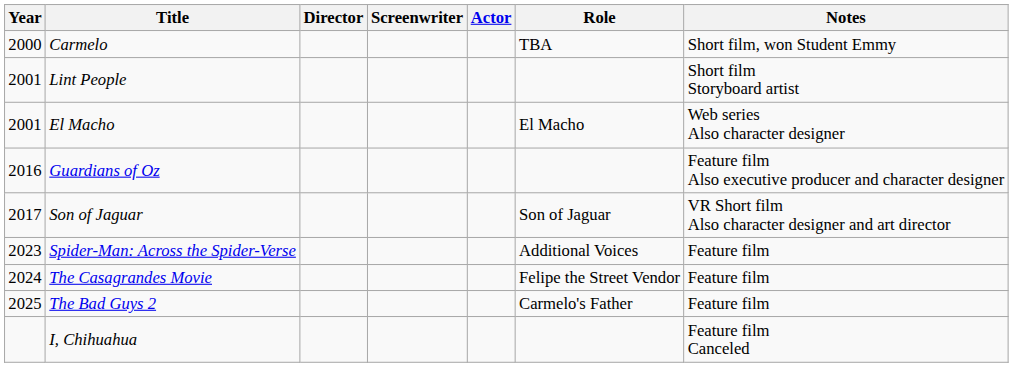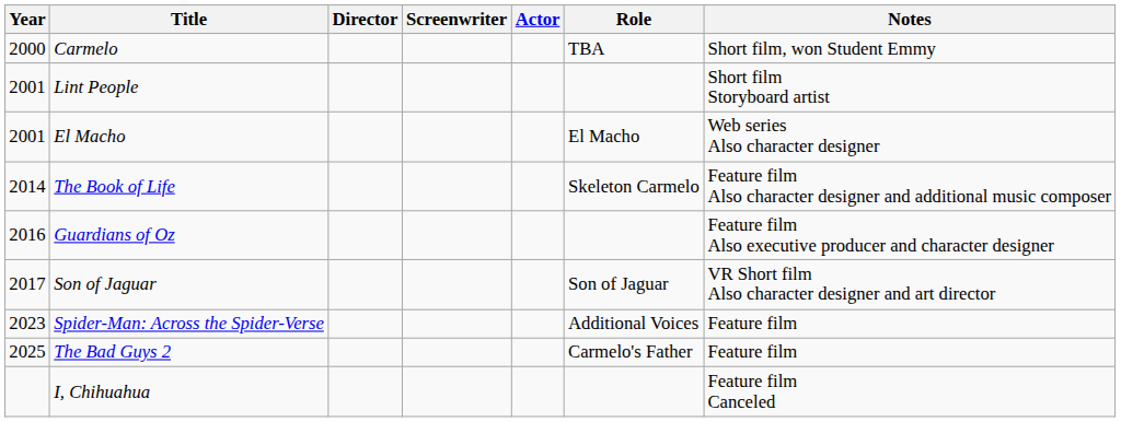 <table class="wikitable">
 <tr>
 <th>Year</th>
 <th>Title</th>
 <th>Director</th>
 <th>Screenwriter</th>
 <th><a href='#'>Actor</a></th>
 <th>Role</th>
 <th>Notes</th>
 </tr>
 <tr>
 <td>2000</td>
 <td><em>Carmelo</em></td>
 <td></td>
 <td></td>
 <td></td>
 <td>TBA</td>
 <td>Short film, won Student Emmy</td>
 </tr>
 <tr>
 <td>2001</td>
 <td><em>Lint People</em></td>
 <td></td>
 <td></td>
 <td></td>
 <td></td>
 <td>Short film<br>Storyboard artist</td>
 </tr>
 <tr>
 <td>2001</td>
 <td><em>El Macho</em></td>
 <td></td>
 <td></td>
 <td></td>
 <td>El Macho</td>
 <td>Web series<br>Also character designer</td>
 </tr>
 <tr>
+<td>2014</td>
+<td><em><a href='#'>The Book of Life</a></em></td>
+<td></td>
+<td></td>
+<td></td>
+<td>Skeleton Carmelo</td>
+<td>Feature film<br>Also character designer and additional music composer</td>
+</tr>
+<tr>
 <td>2016</td>
 <td><em><a href='#'>Guardians of Oz</a></em></td>
 <td></td>
 <td></td>
 <td></td>
 <td></td>
 <td>Feature film<br>Also executive producer and character designer</td>
 </tr>
 <tr>
 <td>2017</td>
 <td><em>Son of Jaguar</em></td>
 <td></td>
 <td></td>
 <td></td>
 <td>Son of Jaguar</td>
 <td>VR Short film<br>Also character designer and art director</td>
 </tr>
 <tr>
 <td>2023</td>
 <td><em><a href='#'>Spider-Man: Across the Spider-Verse</a></em></td>
 <td></td>
 <td></td>
 <td></td>
 <td>Additional Voices</td>
 <td>Feature film</td>
 </tr>
 <tr>
-<td>2024</td>
-<td><em><a href='#'>The Casagrandes Movie</a></em></td>
-<td></td>
-<td></td>
-<td></td>
-<td>Felipe the Street Vendor</td>
-<td>Feature film</td>
-</tr>
-<tr>
 <td>2025</td>
 <td><em><a href='#'>The Bad Guys 2</a></em></td>
 <td></td>
 <td></td>
 <td></td>
 <td>Carmelo's Father</td>
 <td>Feature film</td>
 </tr>
 <tr>
 <td></td>
 <td><em>I, Chihuahua</em></td>
 <td></td>
 <td></td>
 <td></td>
 <td></td>
 <td>Feature film<br>Canceled</td>
 </tr>
 </table>
